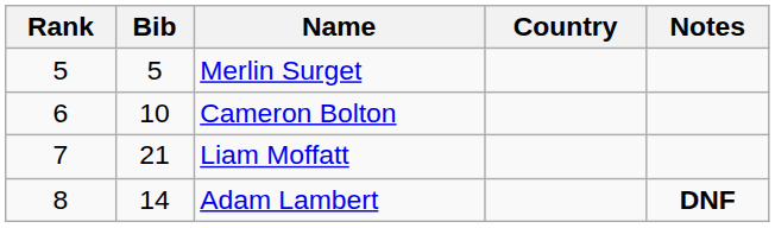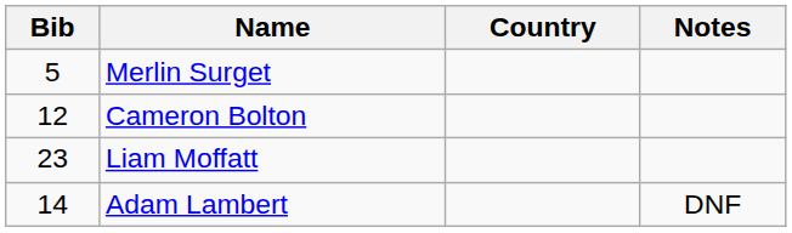 <table class="wikitable" style="text-align:center; width:450px">
 <tr>
-<th>Rank</th>
 <th>Bib</th>
 <th>Name</th>
 <th>Country</th>
 <th>Notes</th>
 </tr>
 <tr>
 <td>5</td>
-<td>5</td>
 <td align=left><a href='#'>Merlin Surget</a></td>
 <td align=left></td>
 <td></td>
 </tr>
 <tr>
-<td>6</td>
-<td>10</td>
+<td>12</td>
 <td align=left><a href='#'>Cameron Bolton</a></td>
 <td align=left></td>
 <td></td>
 </tr>
 <tr>
-<td>7</td>
-<td>21</td>
+<td>23</td>
 <td align=left><a href='#'>Liam Moffatt</a></td>
 <td align=left></td>
 <td></td>
 </tr>
 <tr>
-<td>8</td>
 <td>14</td>
 <td align=left><a href='#'>Adam Lambert</a></td>
 <td align=left></td>
-<td><strong>DNF</strong></td>
+<td>DNF</td>
 </tr>
 </table>
